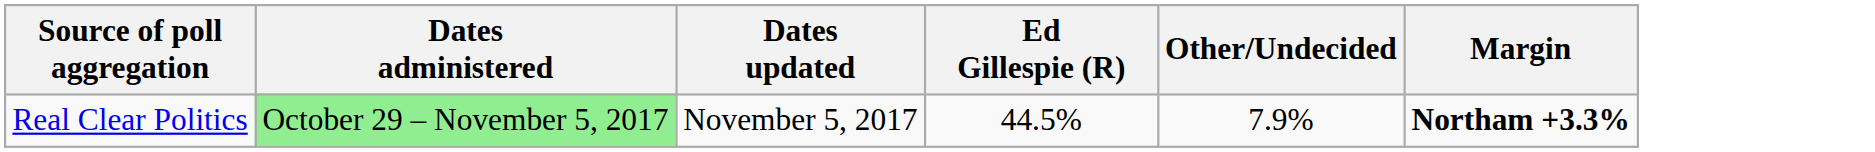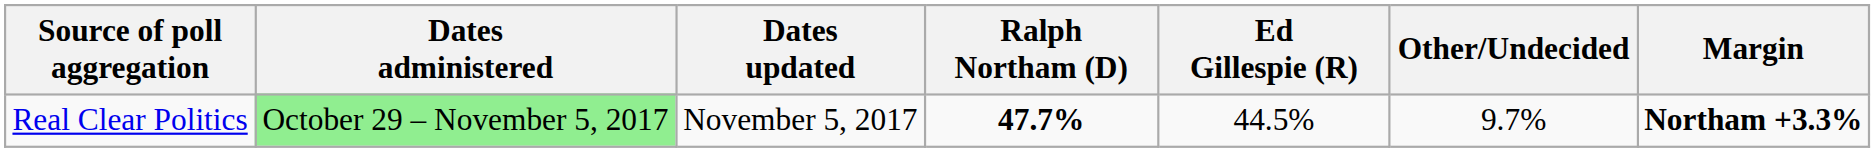 <table class="wikitable sortable" style="text-align:center;font-size:90%;line-height:17px">
 <tr>
 <th>Source of poll<br>aggregation</th>
 <th>Dates<br>administered</th>
 <th>Dates<br>updated</th>
+<th style="width:100px;">Ralph<br>Northam (D)</th>
 <th style="width:100px;">Ed<br>Gillespie (R)</th>
 <th style="width:100px;">Other/Undecided<br></th>
 <th>Margin</th>
 </tr>
 <tr>
 <td><a href='#'>Real Clear Politics</a></td>
 <td style="background: lightgreen;">October 29 – November 5, 2017</td>
 <td>November 5, 2017</td>
+<td><strong>47.7%</strong></td>
 <td>44.5%</td>
-<td>7.9%</td>
+<td>9.7%</td>
 <td><strong>Northam +3.3%</strong></td>
 </tr>
 </table>
